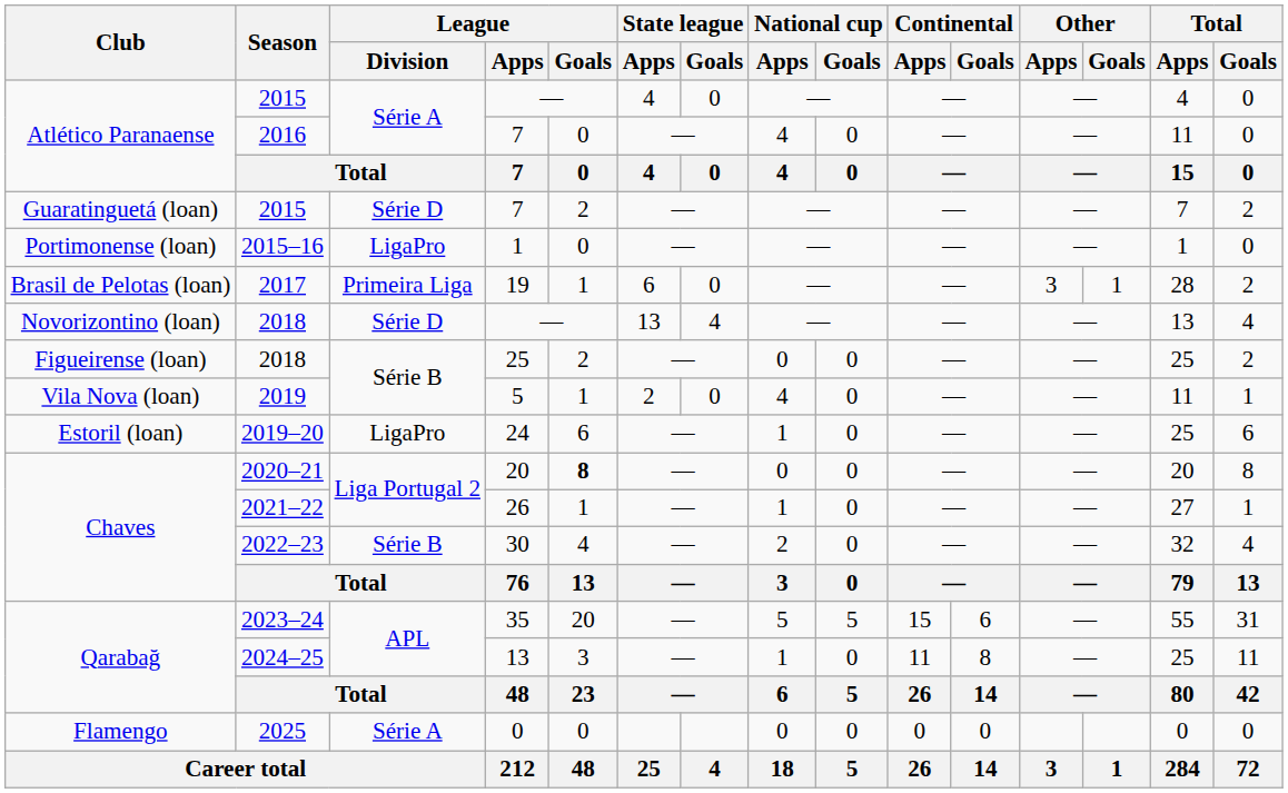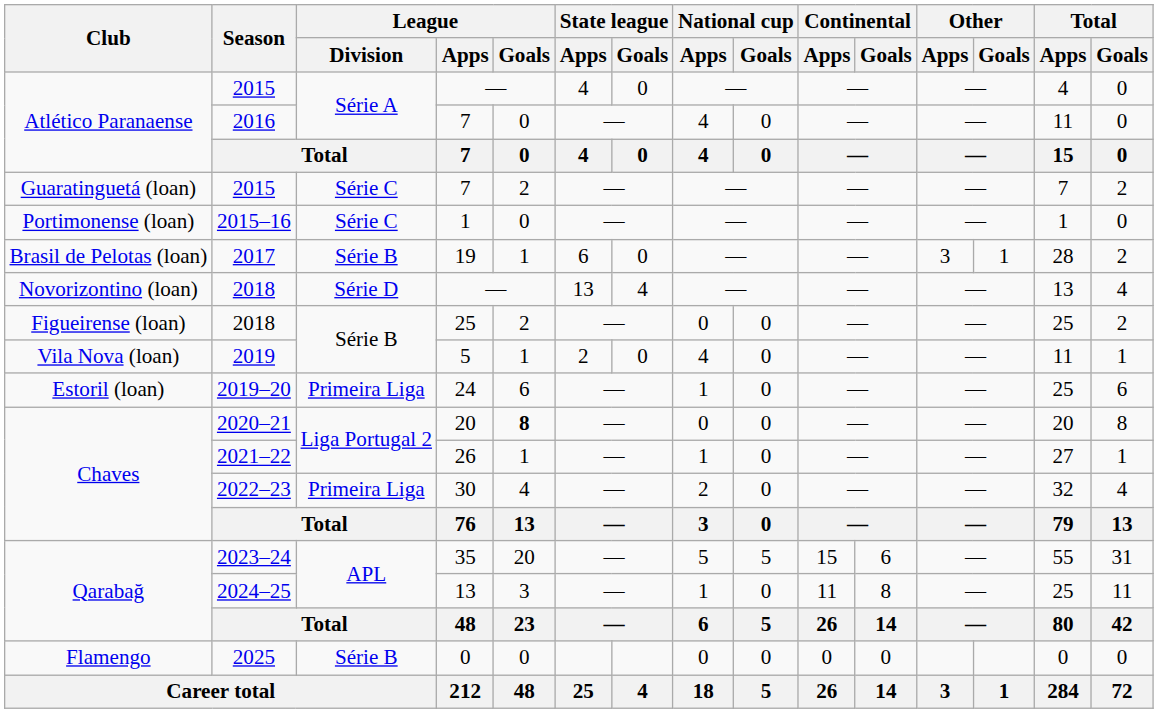 <table class="wikitable" style="text-align:center">
 <tr>
 <th rowspan="2">Club</th>
 <th rowspan="2">Season</th>
 <th colspan="3">League</th>
 <th colspan="2">State league</th>
 <th colspan="2">National cup</th>
 <th colspan="2">Continental</th>
 <th colspan="2">Other</th>
 <th colspan="2">Total</th>
 </tr>
 <tr>
 <th>Division</th>
 <th>Apps</th>
 <th>Goals</th>
 <th>Apps</th>
 <th>Goals</th>
 <th>Apps</th>
 <th>Goals</th>
 <th>Apps</th>
 <th>Goals</th>
 <th>Apps</th>
 <th>Goals</th>
 <th>Apps</th>
 <th>Goals</th>
 </tr>
 <tr>
 <td rowspan="3"><a href='#'>Atlético Paranaense</a></td>
 <td><a href='#'>2015</a></td>
 <td rowspan="2"><a href='#'>Série A</a></td>
 <td colspan="2">—</td>
 <td>4</td>
 <td>0</td>
 <td colspan="2">—</td>
 <td colspan="2">—</td>
 <td colspan="2">—</td>
 <td>4</td>
 <td>0</td>
 </tr>
 <tr>
 <td><a href='#'>2016</a></td>
 <td>7</td>
 <td>0</td>
 <td colspan="2">—</td>
 <td>4</td>
 <td>0</td>
 <td colspan="2">—</td>
 <td colspan="2">—</td>
 <td>11</td>
 <td>0</td>
 </tr>
 <tr>
 <th colspan="2">Total</th>
 <th>7</th>
 <th>0</th>
 <th>4</th>
 <th>0</th>
 <th>4</th>
 <th>0</th>
 <th colspan="2">—</th>
 <th colspan="2">—</th>
 <th>15</th>
 <th>0</th>
 </tr>
 <tr>
 <td><a href='#'>Guaratinguetá</a> (loan)</td>
 <td><a href='#'>2015</a></td>
-<td><a href='#'>Série D</a></td>
+<td><a href='#'>Série C</a></td>
 <td>7</td>
 <td>2</td>
 <td colspan="2">—</td>
 <td colspan="2">—</td>
 <td colspan="2">—</td>
 <td colspan="2">—</td>
 <td>7</td>
 <td>2</td>
 </tr>
 <tr>
 <td><a href='#'>Portimonense</a> (loan)</td>
 <td><a href='#'>2015–16</a></td>
-<td><a href='#'>LigaPro</a></td>
+<td><a href='#'>Série C</a></td>
 <td>1</td>
 <td>0</td>
 <td colspan="2">—</td>
 <td colspan="2">—</td>
 <td colspan="2">—</td>
 <td colspan="2">—</td>
 <td>1</td>
 <td>0</td>
 </tr>
 <tr>
 <td><a href='#'>Brasil de Pelotas</a> (loan)</td>
 <td><a href='#'>2017</a></td>
-<td><a href='#'>Primeira Liga</a></td>
+<td><a href='#'>Série B</a></td>
 <td>19</td>
 <td>1</td>
 <td>6</td>
 <td>0</td>
 <td colspan="2">—</td>
 <td colspan="2">—</td>
 <td>3</td>
 <td>1</td>
 <td>28</td>
 <td>2</td>
 </tr>
 <tr>
 <td><a href='#'>Novorizontino</a> (loan)</td>
 <td><a href='#'>2018</a></td>
 <td><a href='#'>Série D</a></td>
 <td colspan="2">—</td>
 <td>13</td>
 <td>4</td>
 <td colspan="2">—</td>
 <td colspan="2">—</td>
 <td colspan="2">—</td>
 <td>13</td>
 <td>4</td>
 </tr>
 <tr>
 <td><a href='#'>Figueirense</a> (loan)</td>
 <td>2018</td>
 <td rowspan="2">Série B</td>
 <td>25</td>
 <td>2</td>
 <td colspan="2">—</td>
 <td>0</td>
 <td>0</td>
 <td colspan="2">—</td>
 <td colspan="2">—</td>
 <td>25</td>
 <td>2</td>
 </tr>
 <tr>
 <td><a href='#'>Vila Nova</a> (loan)</td>
 <td><a href='#'>2019</a></td>
 <td>5</td>
 <td>1</td>
 <td>2</td>
 <td>0</td>
 <td>4</td>
 <td>0</td>
 <td colspan="2">—</td>
 <td colspan="2">—</td>
 <td>11</td>
 <td>1</td>
 </tr>
 <tr>
 <td><a href='#'>Estoril</a> (loan)</td>
 <td><a href='#'>2019–20</a></td>
-<td>LigaPro</td>
+<td><a href='#'>Primeira Liga</a></td>
 <td>24</td>
 <td>6</td>
 <td colspan="2">—</td>
 <td>1</td>
 <td>0</td>
 <td colspan="2">—</td>
 <td colspan="2">—</td>
 <td>25</td>
 <td>6</td>
 </tr>
 <tr>
 <td rowspan="4"><a href='#'>Chaves</a></td>
 <td><a href='#'>2020–21</a></td>
 <td rowspan="2"><a href='#'>Liga Portugal 2</a></td>
 <td>20</td>
 <td><strong>8</strong></td>
 <td colspan="2">—</td>
 <td>0</td>
 <td>0</td>
 <td colspan="2">—</td>
 <td colspan="2">—</td>
 <td>20</td>
 <td>8</td>
 </tr>
 <tr>
 <td><a href='#'>2021–22</a></td>
 <td>26</td>
 <td>1</td>
 <td colspan="2">—</td>
 <td>1</td>
 <td>0</td>
 <td colspan="2">—</td>
 <td colspan="2">—</td>
 <td>27</td>
 <td>1</td>
 </tr>
 <tr>
 <td><a href='#'>2022–23</a></td>
-<td><a href='#'>Série B</a></td>
+<td><a href='#'>Primeira Liga</a></td>
 <td>30</td>
 <td>4</td>
 <td colspan="2">—</td>
 <td>2</td>
 <td>0</td>
 <td colspan="2">—</td>
 <td colspan="2">—</td>
 <td>32</td>
 <td>4</td>
 </tr>
 <tr>
 <th colspan="2">Total</th>
 <th>76</th>
 <th>13</th>
 <th colspan="2">—</th>
 <th>3</th>
 <th>0</th>
 <th colspan="2">—</th>
 <th colspan="2">—</th>
 <th>79</th>
 <th>13</th>
 </tr>
 <tr>
 <td rowspan="3"><a href='#'>Qarabağ</a></td>
 <td><a href='#'>2023–24</a></td>
 <td rowspan="2"><a href='#'>APL</a></td>
 <td>35</td>
 <td>20</td>
 <td colspan="2">—</td>
 <td>5</td>
 <td>5</td>
 <td>15</td>
 <td>6</td>
 <td colspan="2">—</td>
 <td>55</td>
 <td>31</td>
 </tr>
 <tr>
 <td><a href='#'>2024–25</a></td>
 <td>13</td>
 <td>3</td>
 <td colspan="2">—</td>
 <td>1</td>
 <td>0</td>
 <td>11</td>
 <td>8</td>
 <td colspan="2">—</td>
 <td>25</td>
 <td>11</td>
 </tr>
 <tr>
 <th colspan="2">Total</th>
 <th>48</th>
 <th>23</th>
 <th colspan="2">—</th>
 <th>6</th>
 <th>5</th>
 <th>26</th>
 <th>14</th>
 <th colspan="2">—</th>
 <th>80</th>
 <th>42</th>
 </tr>
 <tr>
 <td><a href='#'>Flamengo</a></td>
 <td><a href='#'>2025</a></td>
-<td><a href='#'>Série A</a></td>
+<td><a href='#'>Série B</a></td>
 <td>0</td>
 <td>0</td>
 <td></td>
 <td></td>
 <td>0</td>
 <td>0</td>
 <td>0</td>
 <td>0</td>
 <td></td>
 <td></td>
 <td>0</td>
 <td>0</td>
 </tr>
 <tr>
 <th colspan="3">Career total</th>
 <th>212</th>
 <th>48</th>
 <th>25</th>
 <th>4</th>
 <th>18</th>
 <th>5</th>
 <th>26</th>
 <th>14</th>
 <th>3</th>
 <th>1</th>
 <th>284</th>
 <th>72</th>
 </tr>
 </table>
